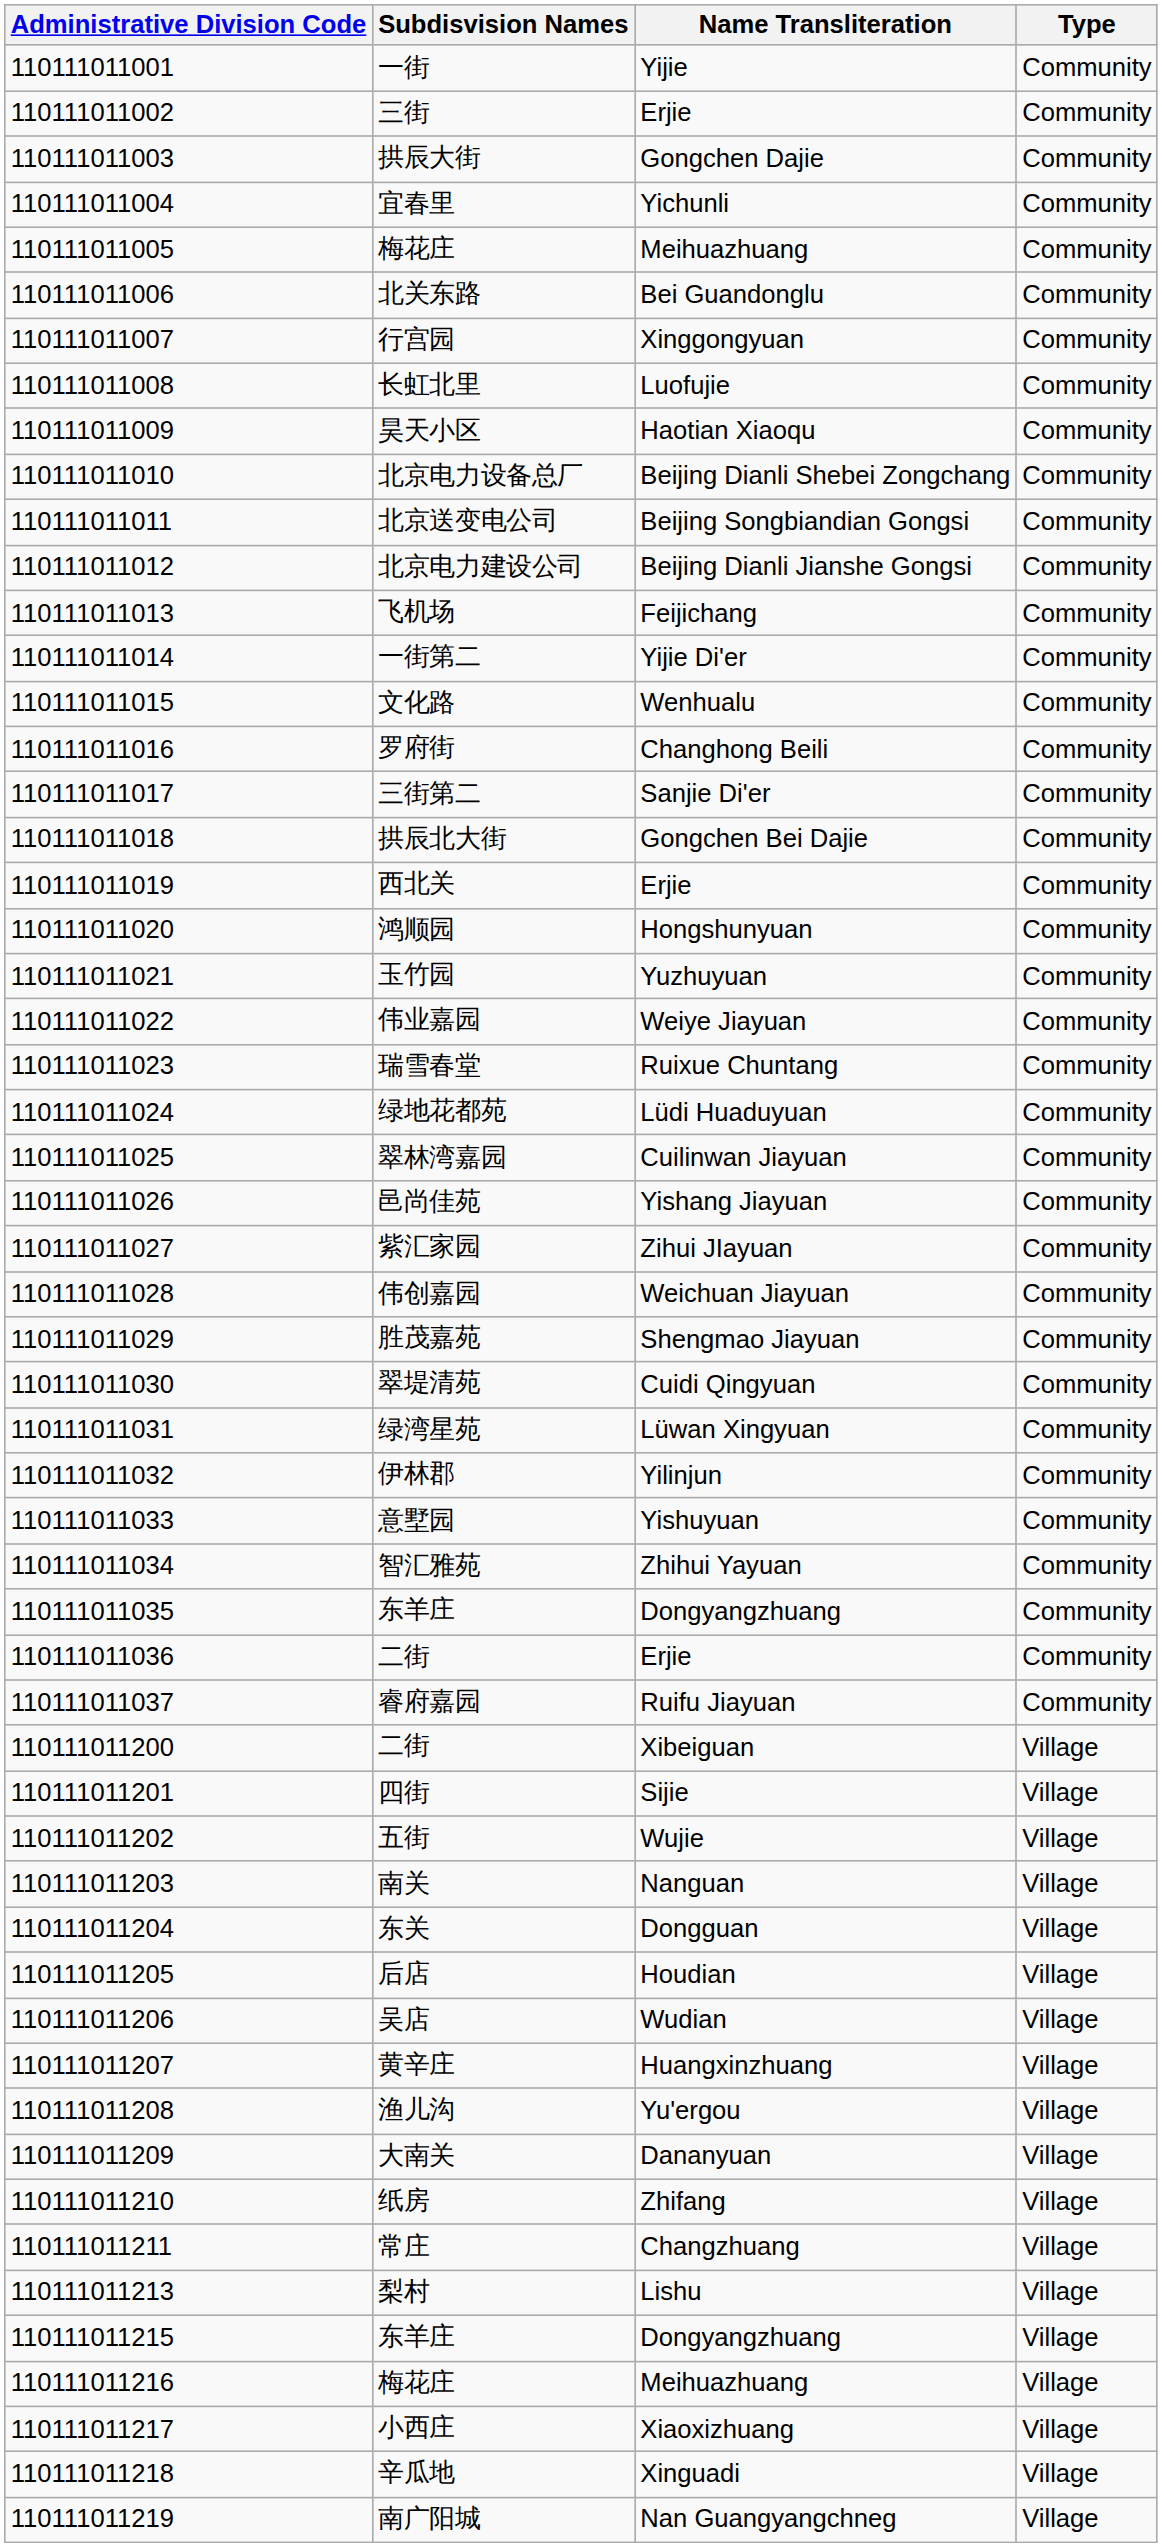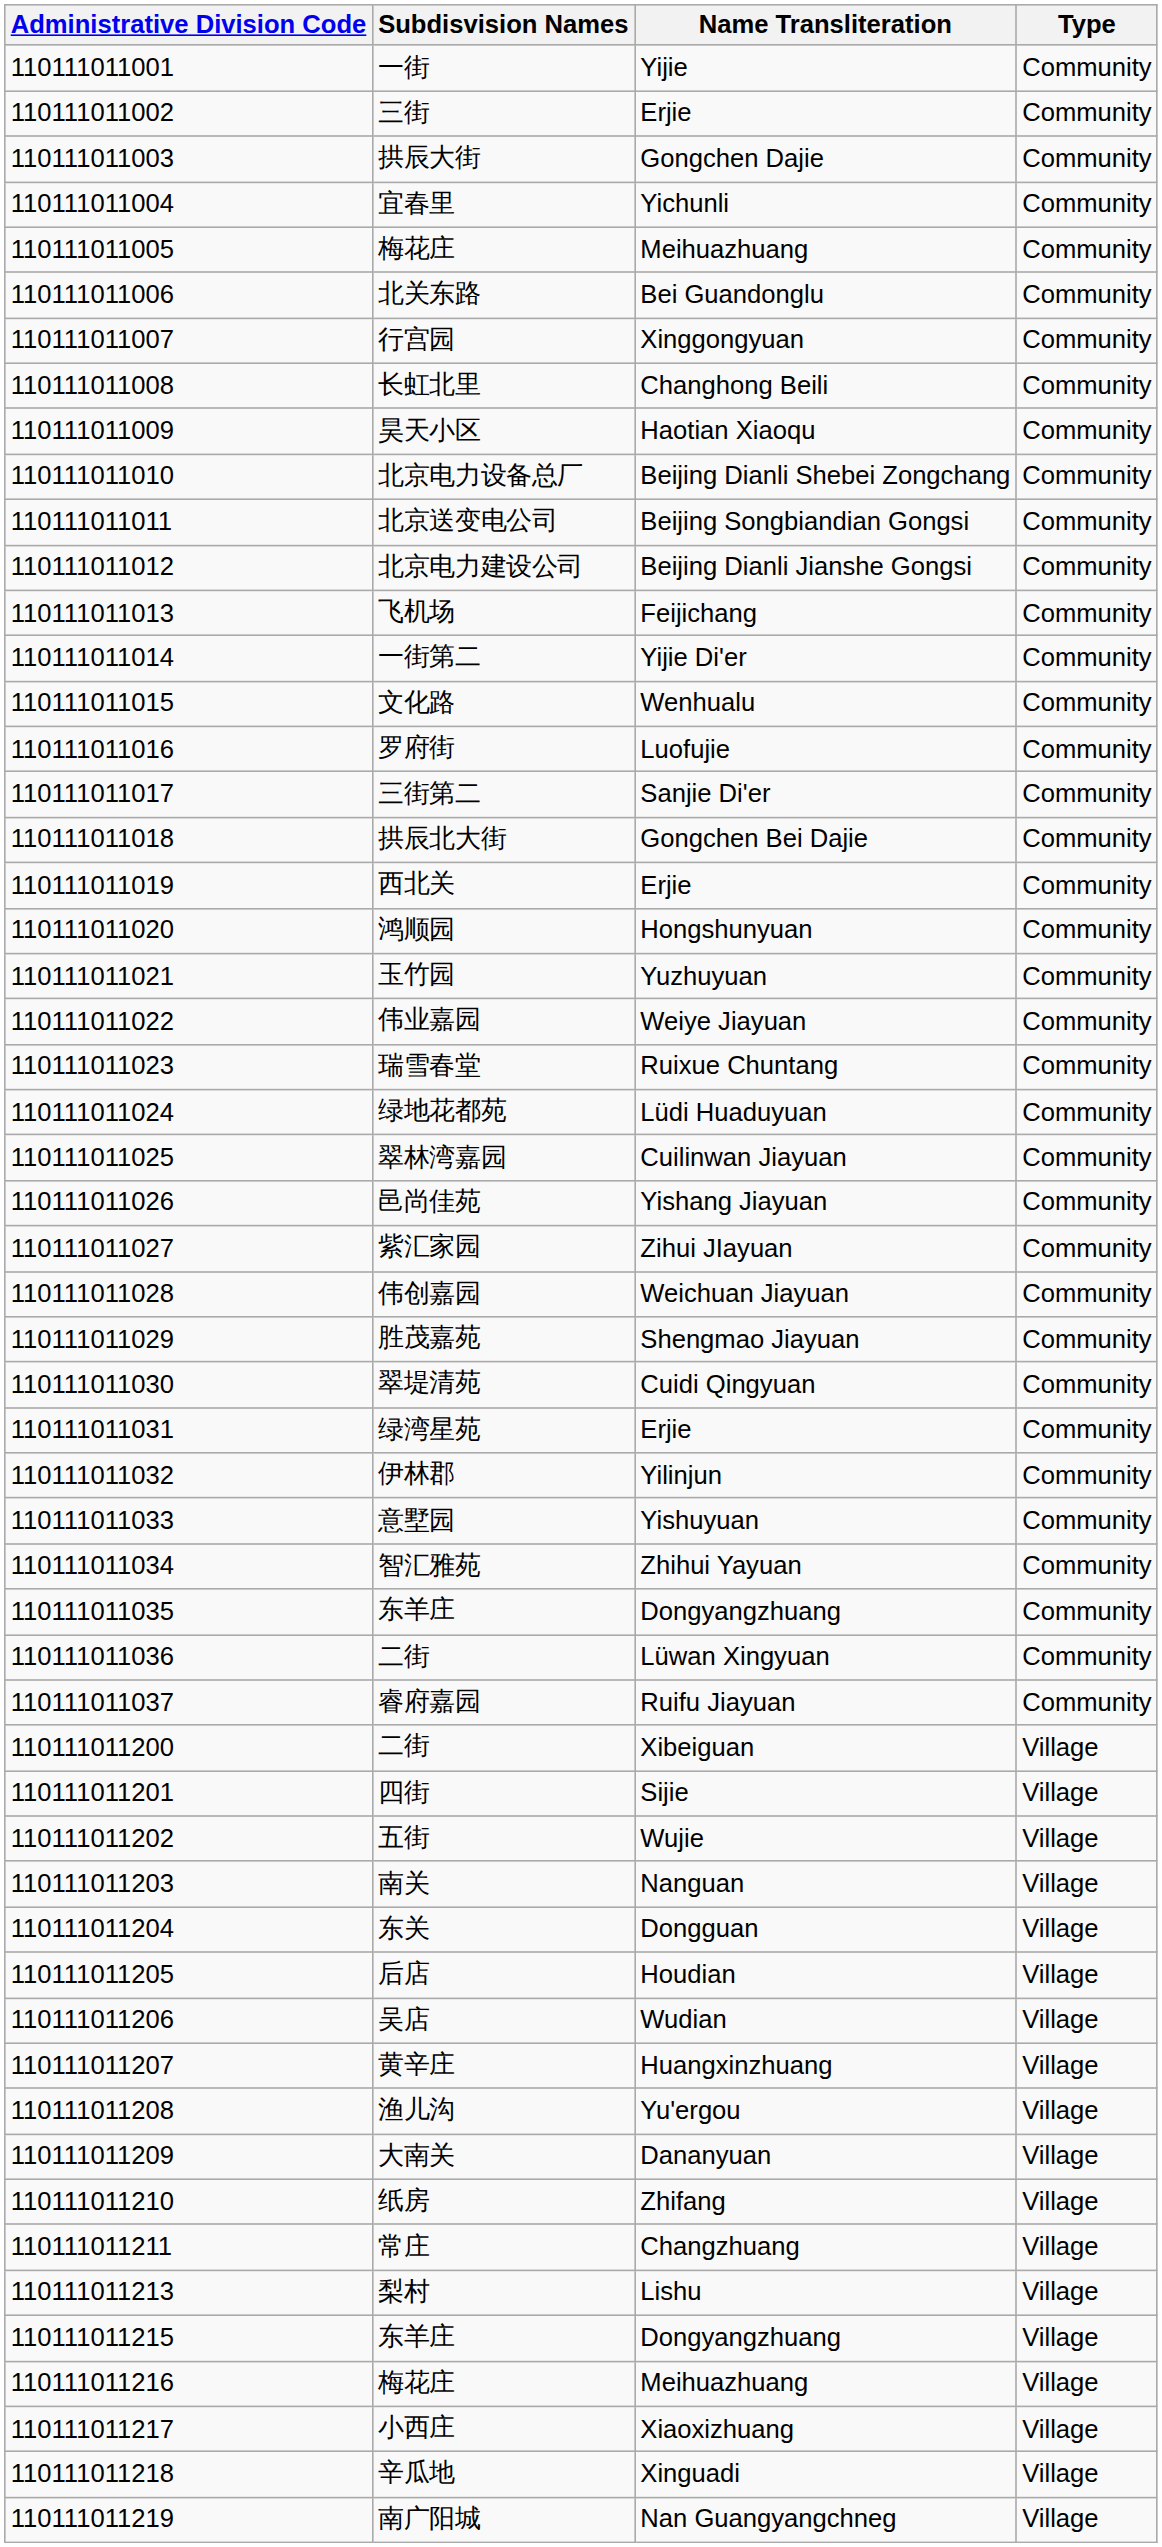 <table class="wikitable sortable">
 <tr>
 <th><a href='#'>Administrative Division Code</a></th>
 <th>Subdisvision Names</th>
 <th>Name Transliteration</th>
 <th>Type</th>
 </tr>
 <tr>
 <td>110111011001</td>
 <td>一街</td>
 <td>Yijie</td>
 <td>Community</td>
 </tr>
 <tr>
 <td>110111011002</td>
 <td>三街</td>
 <td>Erjie</td>
 <td>Community</td>
 </tr>
 <tr>
 <td>110111011003</td>
 <td>拱辰大街</td>
 <td>Gongchen Dajie</td>
 <td>Community</td>
 </tr>
 <tr>
 <td>110111011004</td>
 <td>宜春里</td>
 <td>Yichunli</td>
 <td>Community</td>
 </tr>
 <tr>
 <td>110111011005</td>
 <td>梅花庄</td>
 <td>Meihuazhuang</td>
 <td>Community</td>
 </tr>
 <tr>
 <td>110111011006</td>
 <td>北关东路</td>
 <td>Bei Guandonglu</td>
 <td>Community</td>
 </tr>
 <tr>
 <td>110111011007</td>
 <td>行宫园</td>
 <td>Xinggongyuan</td>
 <td>Community</td>
 </tr>
 <tr>
 <td>110111011008</td>
 <td>长虹北里</td>
-<td>Luofujie</td>
+<td>Changhong Beili</td>
 <td>Community</td>
 </tr>
 <tr>
 <td>110111011009</td>
 <td>昊天小区</td>
 <td>Haotian Xiaoqu</td>
 <td>Community</td>
 </tr>
 <tr>
 <td>110111011010</td>
 <td>北京电力设备总厂</td>
 <td>Beijing Dianli Shebei Zongchang</td>
 <td>Community</td>
 </tr>
 <tr>
 <td>110111011011</td>
 <td>北京送变电公司</td>
 <td>Beijing Songbiandian Gongsi</td>
 <td>Community</td>
 </tr>
 <tr>
 <td>110111011012</td>
 <td>北京电力建设公司</td>
 <td>Beijing Dianli Jianshe Gongsi</td>
 <td>Community</td>
 </tr>
 <tr>
 <td>110111011013</td>
 <td>飞机场</td>
 <td>Feijichang</td>
 <td>Community</td>
 </tr>
 <tr>
 <td>110111011014</td>
 <td>一街第二</td>
 <td>Yijie Di'er</td>
 <td>Community</td>
 </tr>
 <tr>
 <td>110111011015</td>
 <td>文化路</td>
 <td>Wenhualu</td>
 <td>Community</td>
 </tr>
 <tr>
 <td>110111011016</td>
 <td>罗府街</td>
-<td>Changhong Beili</td>
+<td>Luofujie</td>
 <td>Community</td>
 </tr>
 <tr>
 <td>110111011017</td>
 <td>三街第二</td>
 <td>Sanjie Di'er</td>
 <td>Community</td>
 </tr>
 <tr>
 <td>110111011018</td>
 <td>拱辰北大街</td>
 <td>Gongchen Bei Dajie</td>
 <td>Community</td>
 </tr>
 <tr>
 <td>110111011019</td>
 <td>西北关</td>
 <td>Erjie</td>
 <td>Community</td>
 </tr>
 <tr>
 <td>110111011020</td>
 <td>鸿顺园</td>
 <td>Hongshunyuan</td>
 <td>Community</td>
 </tr>
 <tr>
 <td>110111011021</td>
 <td>玉竹园</td>
 <td>Yuzhuyuan</td>
 <td>Community</td>
 </tr>
 <tr>
 <td>110111011022</td>
 <td>伟业嘉园</td>
 <td>Weiye Jiayuan</td>
 <td>Community</td>
 </tr>
 <tr>
 <td>110111011023</td>
 <td>瑞雪春堂</td>
 <td>Ruixue Chuntang</td>
 <td>Community</td>
 </tr>
 <tr>
 <td>110111011024</td>
 <td>绿地花都苑</td>
 <td>Lüdi Huaduyuan</td>
 <td>Community</td>
 </tr>
 <tr>
 <td>110111011025</td>
 <td>翠林湾嘉园</td>
 <td>Cuilinwan Jiayuan</td>
 <td>Community</td>
 </tr>
 <tr>
 <td>110111011026</td>
 <td>邑尚佳苑</td>
 <td>Yishang Jiayuan</td>
 <td>Community</td>
 </tr>
 <tr>
 <td>110111011027</td>
 <td>紫汇家园</td>
 <td>Zihui JIayuan</td>
 <td>Community</td>
 </tr>
 <tr>
 <td>110111011028</td>
 <td>伟创嘉园</td>
 <td>Weichuan Jiayuan</td>
 <td>Community</td>
 </tr>
 <tr>
 <td>110111011029</td>
 <td>胜茂嘉苑</td>
 <td>Shengmao Jiayuan</td>
 <td>Community</td>
 </tr>
 <tr>
 <td>110111011030</td>
 <td>翠堤清苑</td>
 <td>Cuidi Qingyuan</td>
 <td>Community</td>
 </tr>
 <tr>
 <td>110111011031</td>
 <td>绿湾星苑</td>
-<td>Lüwan Xingyuan</td>
+<td>Erjie</td>
 <td>Community</td>
 </tr>
 <tr>
 <td>110111011032</td>
 <td>伊林郡</td>
 <td>Yilinjun</td>
 <td>Community</td>
 </tr>
 <tr>
 <td>110111011033</td>
 <td>意墅园</td>
 <td>Yishuyuan</td>
 <td>Community</td>
 </tr>
 <tr>
 <td>110111011034</td>
 <td>智汇雅苑</td>
 <td>Zhihui Yayuan</td>
 <td>Community</td>
 </tr>
 <tr>
 <td>110111011035</td>
 <td>东羊庄</td>
 <td>Dongyangzhuang</td>
 <td>Community</td>
 </tr>
 <tr>
 <td>110111011036</td>
 <td>二街</td>
-<td>Erjie</td>
+<td>Lüwan Xingyuan</td>
 <td>Community</td>
 </tr>
 <tr>
 <td>110111011037</td>
 <td>睿府嘉园</td>
 <td>Ruifu Jiayuan</td>
 <td>Community</td>
 </tr>
 <tr>
 <td>110111011200</td>
 <td>二街</td>
 <td>Xibeiguan</td>
 <td>Village</td>
 </tr>
 <tr>
 <td>110111011201</td>
 <td>四街</td>
 <td>Sijie</td>
 <td>Village</td>
 </tr>
 <tr>
 <td>110111011202</td>
 <td>五街</td>
 <td>Wujie</td>
 <td>Village</td>
 </tr>
 <tr>
 <td>110111011203</td>
 <td>南关</td>
 <td>Nanguan</td>
 <td>Village</td>
 </tr>
 <tr>
 <td>110111011204</td>
 <td>东关</td>
 <td>Dongguan</td>
 <td>Village</td>
 </tr>
 <tr>
 <td>110111011205</td>
 <td>后店</td>
 <td>Houdian</td>
 <td>Village</td>
 </tr>
 <tr>
 <td>110111011206</td>
 <td>吴店</td>
 <td>Wudian</td>
 <td>Village</td>
 </tr>
 <tr>
 <td>110111011207</td>
 <td>黄辛庄</td>
 <td>Huangxinzhuang</td>
 <td>Village</td>
 </tr>
 <tr>
 <td>110111011208</td>
 <td>渔儿沟</td>
 <td>Yu'ergou</td>
 <td>Village</td>
 </tr>
 <tr>
 <td>110111011209</td>
 <td>大南关</td>
 <td>Dananyuan</td>
 <td>Village</td>
 </tr>
 <tr>
 <td>110111011210</td>
 <td>纸房</td>
 <td>Zhifang</td>
 <td>Village</td>
 </tr>
 <tr>
 <td>110111011211</td>
 <td>常庄</td>
 <td>Changzhuang</td>
 <td>Village</td>
 </tr>
 <tr>
 <td>110111011213</td>
 <td>梨村</td>
 <td>Lishu</td>
 <td>Village</td>
 </tr>
 <tr>
 <td>110111011215</td>
 <td>东羊庄</td>
 <td>Dongyangzhuang</td>
 <td>Village</td>
 </tr>
 <tr>
 <td>110111011216</td>
 <td>梅花庄</td>
 <td>Meihuazhuang</td>
 <td>Village</td>
 </tr>
 <tr>
 <td>110111011217</td>
 <td>小西庄</td>
 <td>Xiaoxizhuang</td>
 <td>Village</td>
 </tr>
 <tr>
 <td>110111011218</td>
 <td>辛瓜地</td>
 <td>Xinguadi</td>
 <td>Village</td>
 </tr>
 <tr>
 <td>110111011219</td>
 <td>南广阳城</td>
 <td>Nan Guangyangchneg</td>
 <td>Village</td>
 </tr>
 </table>
